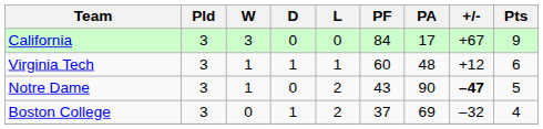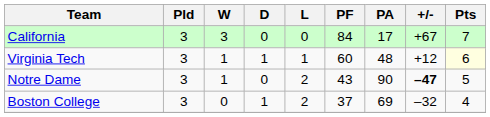 <table class="wikitable" style="text-align: center;">
 <tr>
 <th width="180">Team</th>
 <th width="40">Pld</th>
 <th width="40">W</th>
 <th width="40">D</th>
 <th width="40">L</th>
 <th width="40">PF</th>
 <th width="40">PA</th>
 <th width="40">+/-</th>
 <th width="40">Pts</th>
 </tr>
 <tr bgcolor=ccffcc>
 <td align=left><a href='#'>California</a></td>
 <td>3</td>
 <td>3</td>
 <td>0</td>
 <td>0</td>
 <td>84</td>
 <td>17</td>
 <td>+67</td>
-<td>9</td>
+<td>7</td>
 </tr>
 <tr>
 <td align=left><a href='#'>Virginia Tech</a></td>
 <td>3</td>
 <td>1</td>
 <td>1</td>
 <td>1</td>
 <td>60</td>
 <td>48</td>
 <td>+12</td>
-<td>6</td>
+<td style="background: lightyellow;">6</td>
 </tr>
 <tr>
 <td align=left><a href='#'>Notre Dame</a></td>
 <td>3</td>
 <td>1</td>
 <td>0</td>
 <td>2</td>
 <td>43</td>
 <td>90</td>
 <td><strong>–47</strong></td>
 <td>5</td>
 </tr>
 <tr>
 <td align=left><a href='#'>Boston College</a></td>
 <td>3</td>
 <td>0</td>
 <td>1</td>
 <td>2</td>
 <td>37</td>
 <td>69</td>
 <td>–32</td>
 <td>4</td>
 </tr>
 <tr>
 </tr>
 </table>
